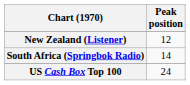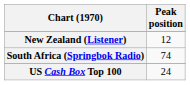 <table class="wikitable sortable plainrowheaders" style="text-align:center">
 <tr>
 <th>Chart (1970)</th>
 <th>Peak<br>position</th>
 </tr>
 <tr>
 </tr>
 <tr>
 </tr>
 <tr>
 </tr>
 <tr>
 </tr>
 <tr>
 </tr>
 <tr>
 </tr>
 <tr>
 </tr>
 <tr>
 <th scope="row">New Zealand (<a href='#'>Listener</a>)</th>
 <td>12</td>
 </tr>
 <tr>
 <th scope="row">South Africa (<a href='#'>Springbok Radio</a>)</th>
-<td>14</td>
+<td>74</td>
 </tr>
 <tr>
 </tr>
 <tr>
 </tr>
 <tr>
 <th scope="row">US <a href='#'><em>Cash Box</em></a> Top 100</th>
 <td>24</td>
 </tr>
 </table>
